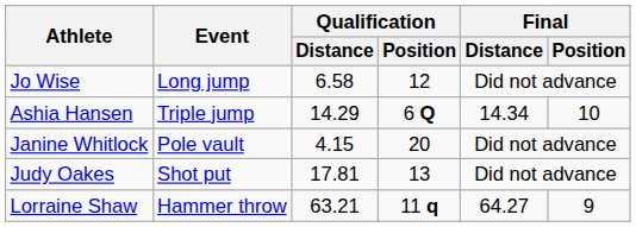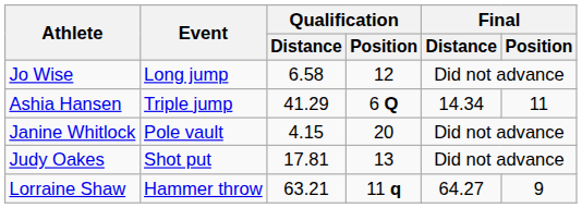 <table class=wikitable style="font-size:90%">
 <tr>
 <th rowspan="2">Athlete</th>
 <th rowspan="2">Event</th>
 <th colspan="2">Qualification</th>
 <th colspan="2">Final</th>
 </tr>
 <tr style="font-size:95%">
 <th>Distance</th>
 <th>Position</th>
 <th>Distance</th>
 <th>Position</th>
 </tr>
 <tr align=center>
 <td align=left><a href='#'>Jo Wise</a></td>
 <td align=left><a href='#'>Long jump</a></td>
 <td>6.58</td>
 <td>12</td>
 <td colspan=2>Did not advance</td>
 </tr>
 <tr align=center>
 <td align=left><a href='#'>Ashia Hansen</a></td>
 <td align=left><a href='#'>Triple jump</a></td>
-<td>14.29</td>
+<td>41.29</td>
 <td>6 <strong>Q</strong></td>
 <td>14.34</td>
-<td>10</td>
+<td>11</td>
 </tr>
 <tr align=center>
 <td align=left><a href='#'>Janine Whitlock</a></td>
 <td align=left><a href='#'>Pole vault</a></td>
 <td>4.15</td>
 <td>20</td>
 <td colspan=2>Did not advance</td>
 </tr>
 <tr align=center>
 <td align=left><a href='#'>Judy Oakes</a></td>
 <td align=left><a href='#'>Shot put</a></td>
 <td>17.81</td>
 <td>13</td>
 <td colspan=2>Did not advance</td>
 </tr>
 <tr align=center>
 <td align=left><a href='#'>Lorraine Shaw</a></td>
 <td align=left><a href='#'>Hammer throw</a></td>
 <td>63.21</td>
 <td>11 <strong>q</strong></td>
 <td>64.27</td>
 <td>9</td>
 </tr>
 </table>
